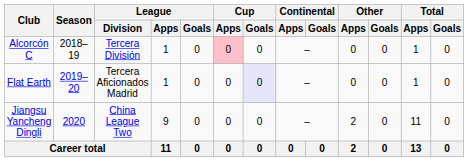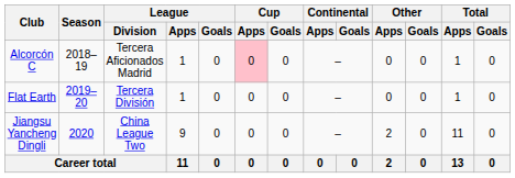 <table class="wikitable" style="text-align: center">
 <tr>
 <th rowspan="2">Club</th>
 <th rowspan="2">Season</th>
 <th colspan="3">League</th>
 <th colspan="2">Cup</th>
 <th colspan="2">Continental</th>
 <th colspan="2">Other</th>
 <th colspan="2">Total</th>
 </tr>
 <tr>
 <th>Division</th>
 <th>Apps</th>
 <th>Goals</th>
 <th>Apps</th>
 <th>Goals</th>
 <th>Apps</th>
 <th>Goals</th>
 <th>Apps</th>
 <th>Goals</th>
 <th>Apps</th>
 <th>Goals</th>
 </tr>
 <tr>
 <td><a href='#'>Alcorcón C</a></td>
 <td>2018–19</td>
-<td><a href='#'>Tercera División</a></td>
+<td>Tercera Aficionados Madrid</td>
 <td>1</td>
 <td>0</td>
 <td style="background: pink;">0</td>
 <td>0</td>
 <td colspan="2">–</td>
 <td>0</td>
 <td>0</td>
 <td>1</td>
 <td>0</td>
 </tr>
 <tr>
 <td><a href='#'>Flat Earth</a></td>
 <td><a href='#'>2019–20</a></td>
-<td>Tercera Aficionados Madrid</td>
+<td><a href='#'>Tercera División</a></td>
 <td>1</td>
 <td>0</td>
 <td>0</td>
-<td style="background: lavender;">0</td>
+<td>0</td>
 <td colspan="2">–</td>
 <td>0</td>
 <td>0</td>
 <td>1</td>
 <td>0</td>
 </tr>
 <tr>
 <td><a href='#'>Jiangsu Yancheng Dingli</a></td>
 <td><a href='#'>2020</a></td>
 <td><a href='#'>China League Two</a></td>
 <td>9</td>
 <td>0</td>
 <td>0</td>
 <td>0</td>
 <td colspan="2">–</td>
 <td>2</td>
 <td>0</td>
 <td>11</td>
 <td>0</td>
 </tr>
 <tr>
 <th colspan=3>Career total</th>
 <th>11</th>
 <th>0</th>
 <th>0</th>
 <th>0</th>
 <th>0</th>
 <th>0</th>
 <th>2</th>
 <th>0</th>
 <th>13</th>
 <th>0</th>
 </tr>
 </table>
